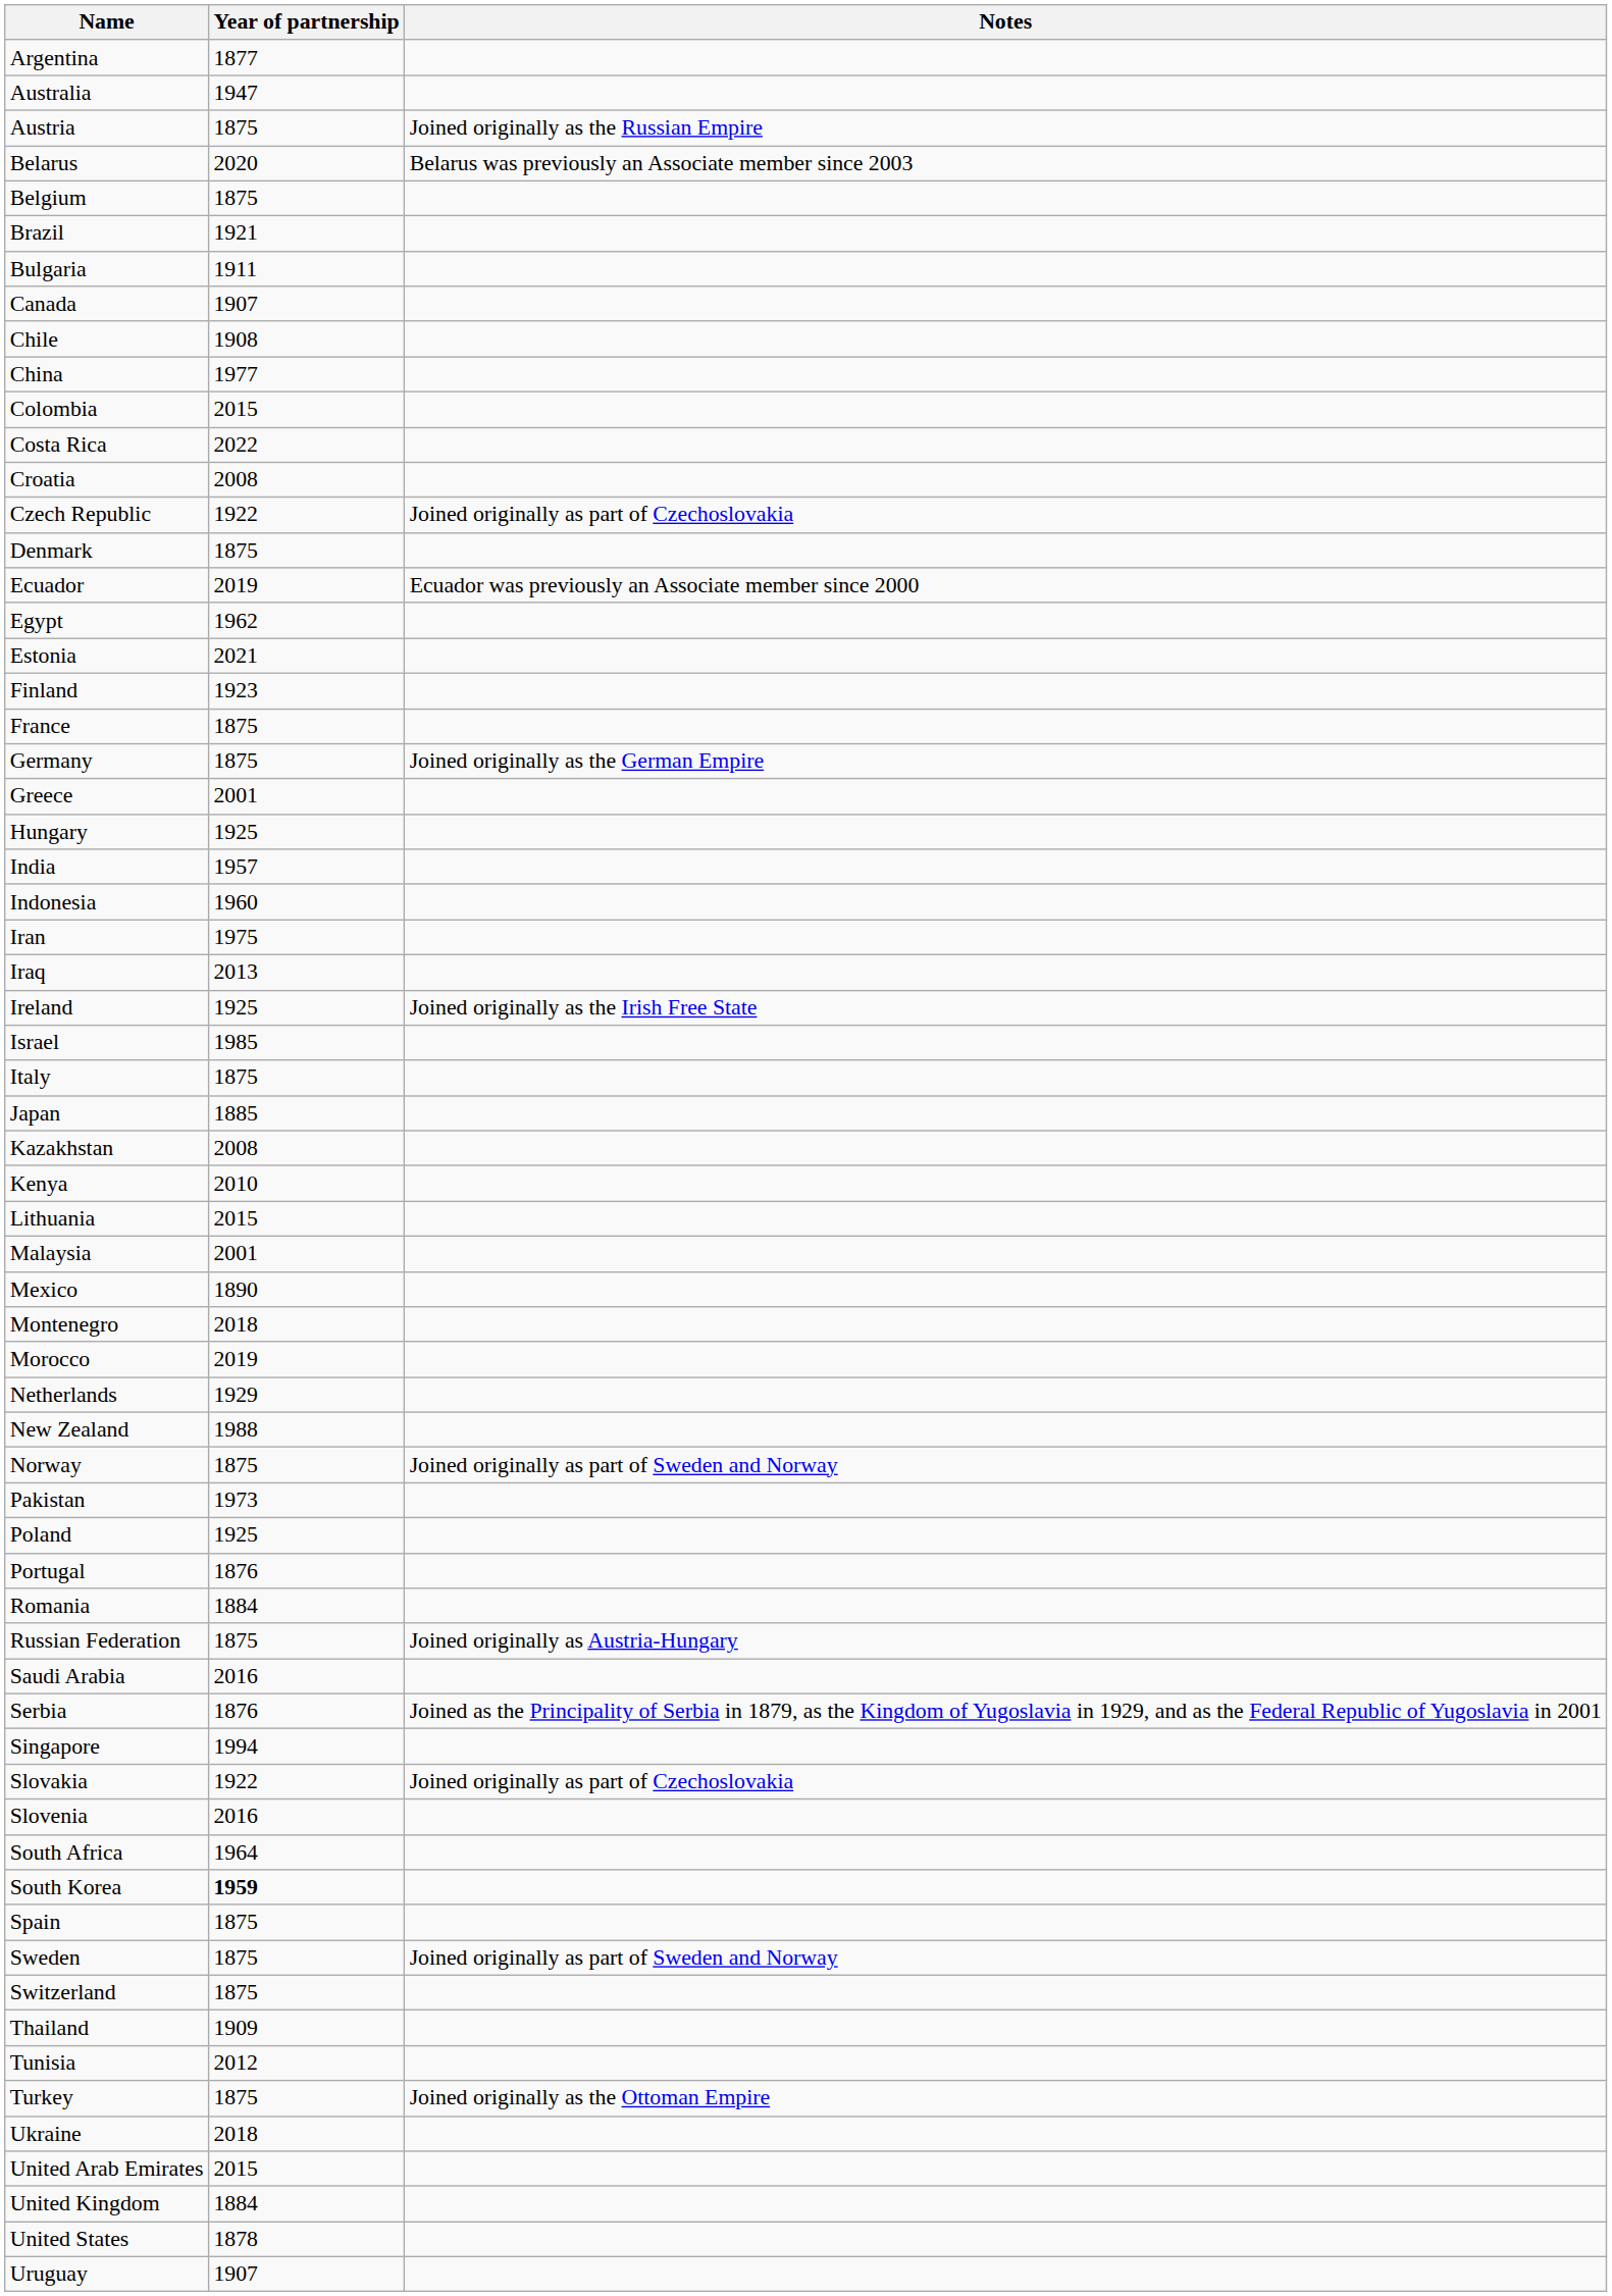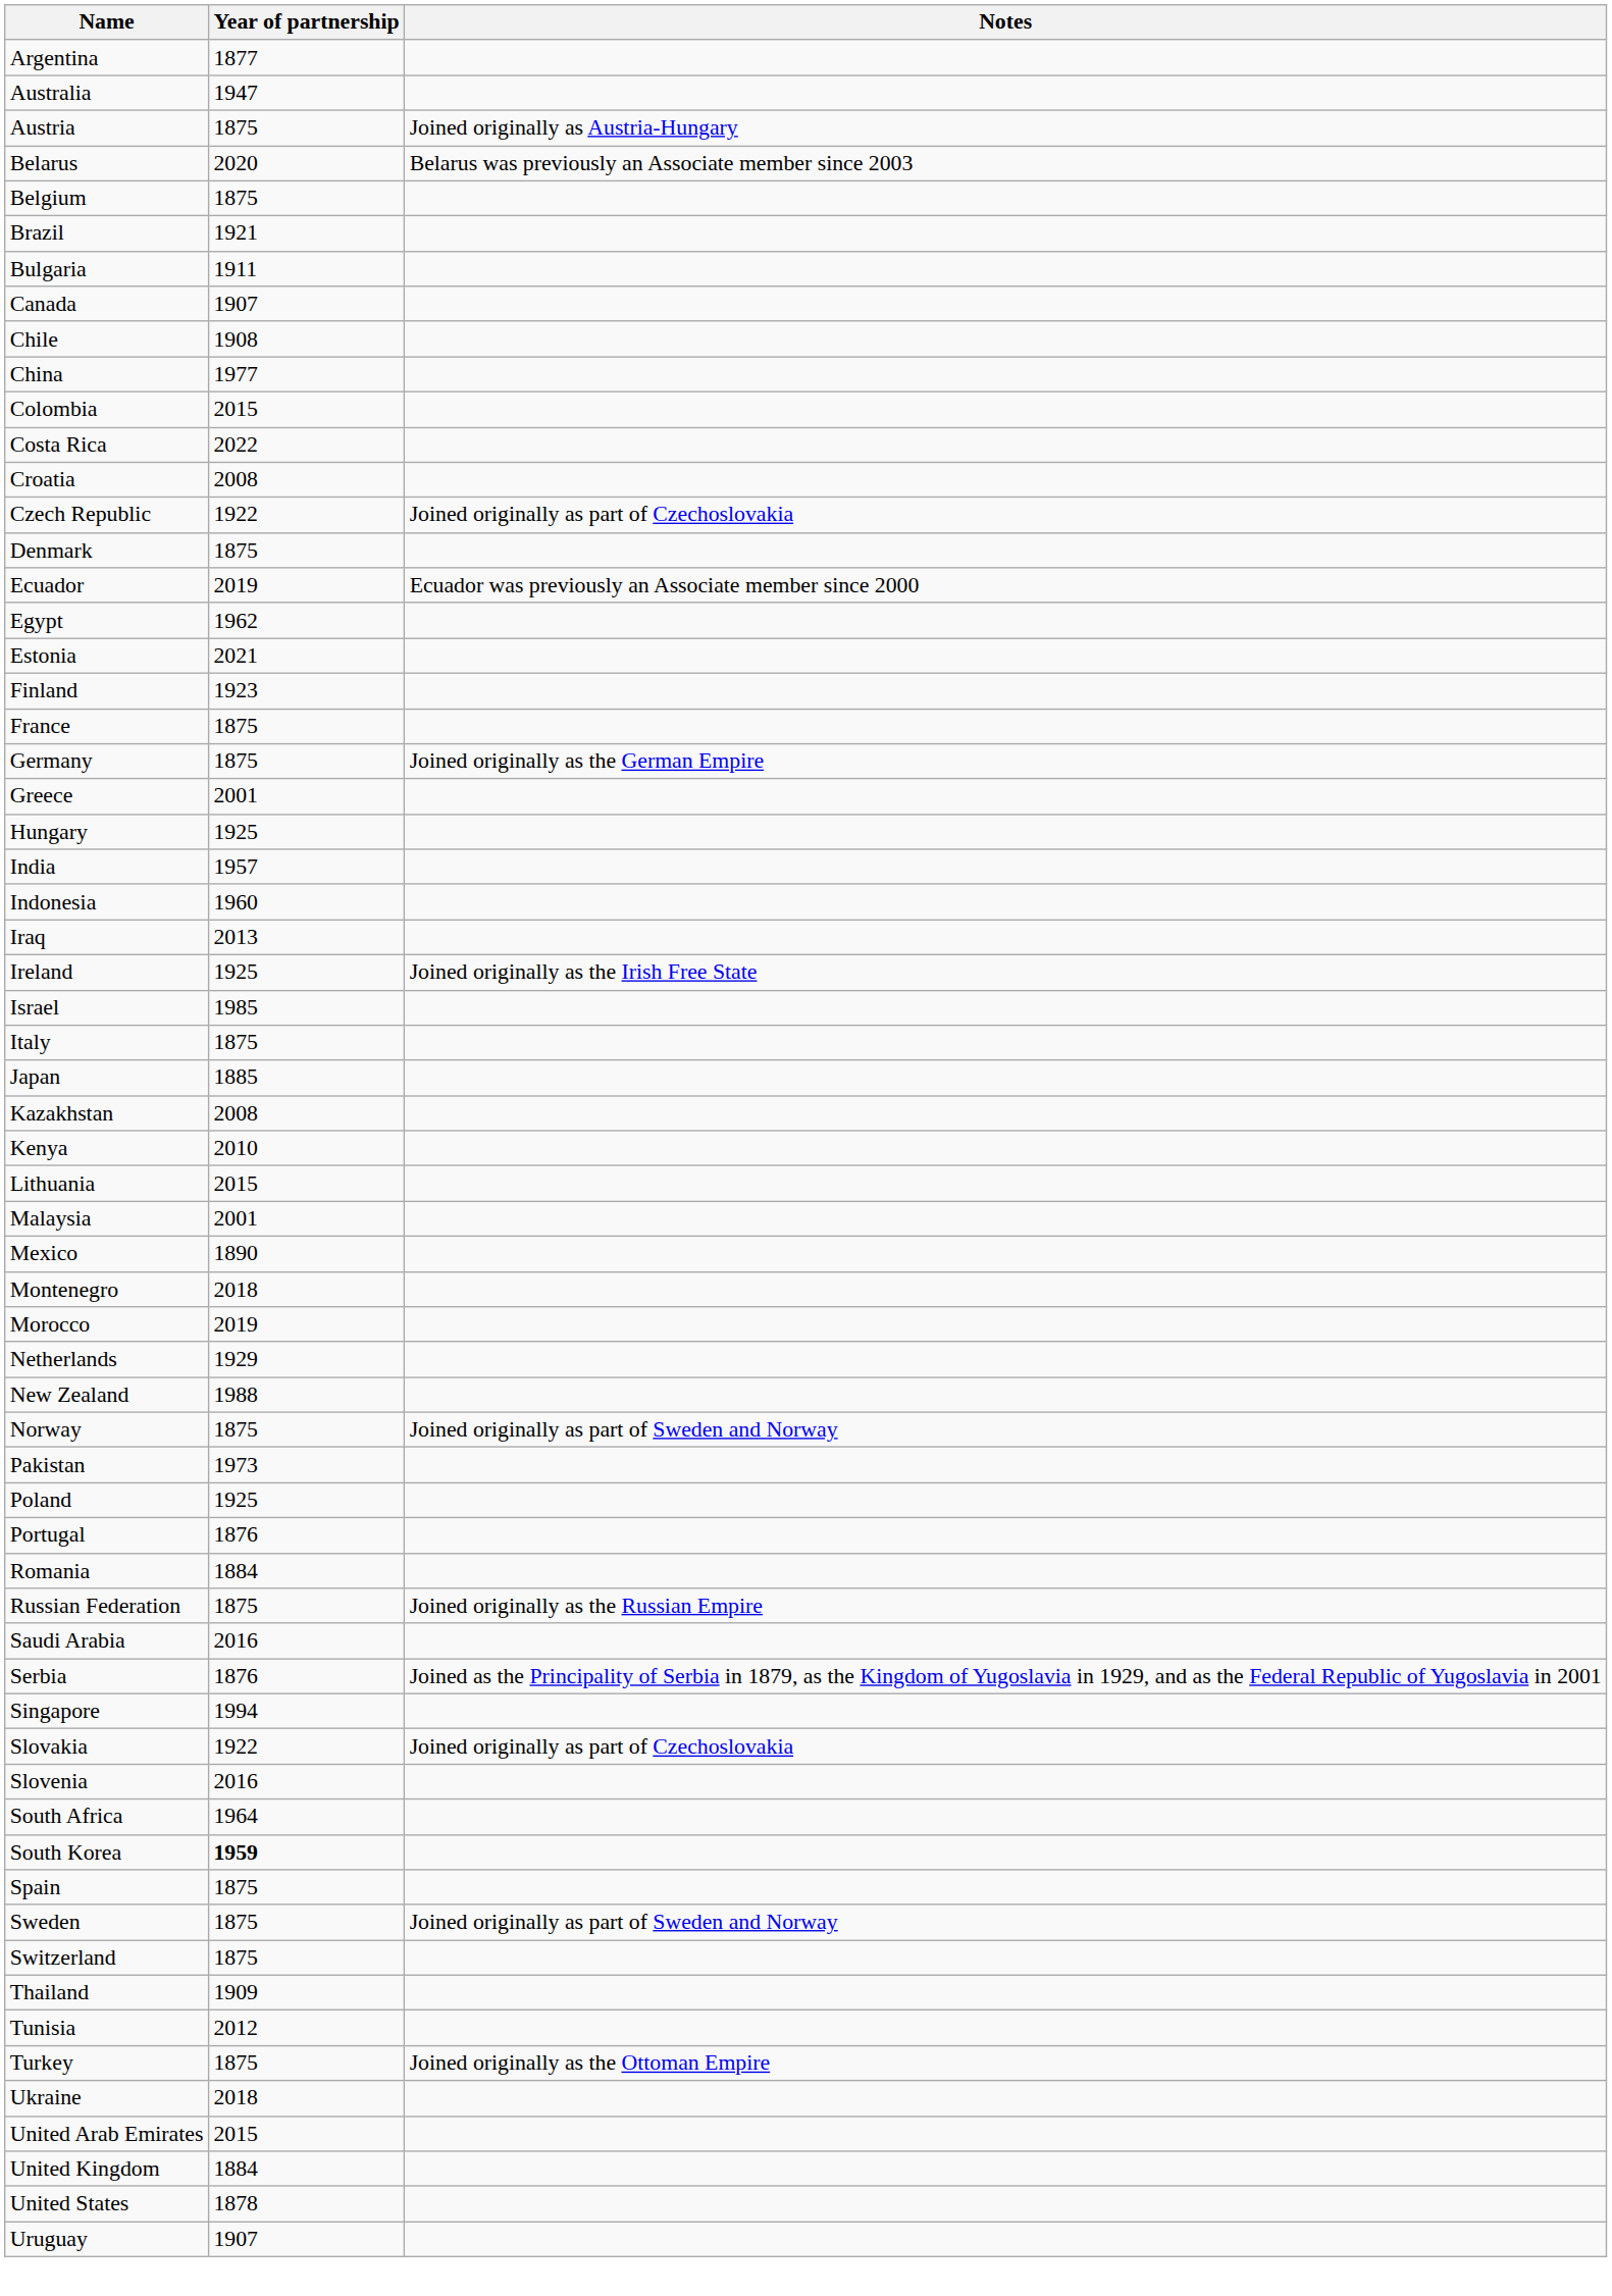 <table class="wikitable sortable">
 <tr>
 <th>Name</th>
 <th>Year of partnership</th>
 <th>Notes</th>
 </tr>
 <tr>
 <td>Argentina</td>
 <td>1877</td>
 <td></td>
 </tr>
 <tr>
 <td>Australia</td>
 <td>1947</td>
 <td></td>
 </tr>
 <tr>
 <td>Austria</td>
 <td>1875</td>
-<td>Joined originally as the <a href='#'>Russian Empire</a></td>
+<td>Joined originally as <a href='#'>Austria-Hungary</a></td>
 </tr>
 <tr>
 <td>Belarus</td>
 <td>2020</td>
 <td>Belarus was previously an Associate member since 2003</td>
 </tr>
 <tr>
 <td>Belgium</td>
 <td>1875</td>
 <td></td>
 </tr>
 <tr>
 <td>Brazil</td>
 <td>1921</td>
 <td></td>
 </tr>
 <tr>
 <td>Bulgaria</td>
 <td>1911</td>
 <td></td>
 </tr>
 <tr>
 <td>Canada</td>
 <td>1907</td>
 <td></td>
 </tr>
 <tr>
 <td>Chile</td>
 <td>1908</td>
 <td></td>
 </tr>
 <tr>
 <td>China</td>
 <td>1977</td>
 <td></td>
 </tr>
 <tr>
 <td>Colombia</td>
 <td>2015</td>
 <td></td>
 </tr>
 <tr>
 <td>Costa Rica</td>
 <td>2022</td>
 <td></td>
 </tr>
 <tr>
 <td>Croatia</td>
 <td>2008</td>
 <td></td>
 </tr>
 <tr>
 <td>Czech Republic</td>
 <td>1922</td>
 <td>Joined originally as part of <a href='#'>Czechoslovakia</a></td>
 </tr>
 <tr>
 <td>Denmark</td>
 <td>1875</td>
 <td></td>
 </tr>
 <tr>
 <td>Ecuador</td>
 <td>2019</td>
 <td>Ecuador was previously an Associate member since 2000</td>
 </tr>
 <tr>
 <td>Egypt</td>
 <td>1962</td>
 <td></td>
 </tr>
 <tr>
 <td>Estonia</td>
 <td>2021</td>
 <td></td>
 </tr>
 <tr>
 <td>Finland</td>
 <td>1923</td>
 <td></td>
 </tr>
 <tr>
 <td>France</td>
 <td>1875</td>
 <td></td>
 </tr>
 <tr>
 <td>Germany</td>
 <td>1875</td>
 <td>Joined originally as the <a href='#'>German Empire</a></td>
 </tr>
 <tr>
 <td>Greece</td>
 <td>2001</td>
 <td></td>
 </tr>
 <tr>
 <td>Hungary</td>
 <td>1925</td>
 <td></td>
 </tr>
 <tr>
 <td>India</td>
 <td>1957</td>
 <td></td>
 </tr>
 <tr>
 <td>Indonesia</td>
 <td>1960</td>
 <td></td>
 </tr>
 <tr>
-<td>Iran</td>
-<td>1975</td>
-<td></td>
-</tr>
-<tr>
 <td>Iraq</td>
 <td>2013</td>
 <td></td>
 </tr>
 <tr>
 <td>Ireland</td>
 <td>1925</td>
 <td>Joined originally as the <a href='#'>Irish Free State</a></td>
 </tr>
 <tr>
 <td>Israel</td>
 <td>1985</td>
 <td></td>
 </tr>
 <tr>
 <td>Italy</td>
 <td>1875</td>
 <td></td>
 </tr>
 <tr>
 <td>Japan</td>
 <td>1885</td>
 <td></td>
 </tr>
 <tr>
 <td>Kazakhstan</td>
 <td>2008</td>
 <td></td>
 </tr>
 <tr>
 <td>Kenya</td>
 <td>2010</td>
 <td></td>
 </tr>
 <tr>
 <td>Lithuania</td>
 <td>2015</td>
 <td></td>
 </tr>
 <tr>
 <td>Malaysia</td>
 <td>2001</td>
 <td></td>
 </tr>
 <tr>
 <td>Mexico</td>
 <td>1890</td>
 <td></td>
 </tr>
 <tr>
 <td>Montenegro</td>
 <td>2018</td>
 <td></td>
 </tr>
 <tr>
 <td>Morocco</td>
 <td>2019</td>
 <td></td>
 </tr>
 <tr>
 <td>Netherlands</td>
 <td>1929</td>
 <td></td>
 </tr>
 <tr>
 <td>New Zealand</td>
 <td>1988</td>
 <td></td>
 </tr>
 <tr>
 <td>Norway</td>
 <td>1875</td>
 <td>Joined originally as part of <a href='#'>Sweden and Norway</a></td>
 </tr>
 <tr>
 <td>Pakistan</td>
 <td>1973</td>
 <td></td>
 </tr>
 <tr>
 <td>Poland</td>
 <td>1925</td>
 <td></td>
 </tr>
 <tr>
 <td>Portugal</td>
 <td>1876</td>
 <td></td>
 </tr>
 <tr>
 <td>Romania</td>
 <td>1884</td>
 <td></td>
 </tr>
 <tr>
 <td>Russian Federation</td>
 <td>1875</td>
-<td>Joined originally as <a href='#'>Austria-Hungary</a></td>
+<td>Joined originally as the <a href='#'>Russian Empire</a></td>
 </tr>
 <tr>
 <td>Saudi Arabia</td>
 <td>2016</td>
 <td></td>
 </tr>
 <tr>
 <td>Serbia</td>
 <td>1876</td>
 <td>Joined as the <a href='#'>Principality of Serbia</a> in 1879, as the <a href='#'>Kingdom of Yugoslavia</a> in 1929, and as the <a href='#'>Federal Republic of Yugoslavia</a> in 2001</td>
 </tr>
 <tr>
 <td>Singapore</td>
 <td>1994</td>
 <td></td>
 </tr>
 <tr>
 <td>Slovakia</td>
 <td>1922</td>
 <td>Joined originally as part of <a href='#'>Czechoslovakia</a></td>
 </tr>
 <tr>
 <td>Slovenia</td>
 <td>2016</td>
 <td></td>
 </tr>
 <tr>
 <td>South Africa</td>
 <td>1964</td>
 <td></td>
 </tr>
 <tr>
 <td>South Korea</td>
 <td><strong>1959</strong></td>
 <td></td>
 </tr>
 <tr>
 <td>Spain</td>
 <td>1875</td>
 <td></td>
 </tr>
 <tr>
 <td>Sweden</td>
 <td>1875</td>
 <td>Joined originally as part of <a href='#'>Sweden and Norway</a></td>
 </tr>
 <tr>
 <td>Switzerland</td>
 <td>1875</td>
 <td></td>
 </tr>
 <tr>
 <td>Thailand</td>
 <td>1909</td>
 <td></td>
 </tr>
 <tr>
 <td>Tunisia</td>
 <td>2012</td>
 <td></td>
 </tr>
 <tr>
 <td>Turkey</td>
 <td>1875</td>
 <td>Joined originally as the <a href='#'>Ottoman Empire</a></td>
 </tr>
 <tr>
 <td>Ukraine</td>
 <td>2018</td>
 <td></td>
 </tr>
 <tr>
 <td>United Arab Emirates</td>
 <td>2015</td>
 <td></td>
 </tr>
 <tr>
 <td>United Kingdom</td>
 <td>1884</td>
 <td></td>
 </tr>
 <tr>
 <td>United States</td>
 <td>1878</td>
 <td></td>
 </tr>
 <tr>
 <td>Uruguay</td>
 <td>1907</td>
 <td></td>
 </tr>
 </table>
